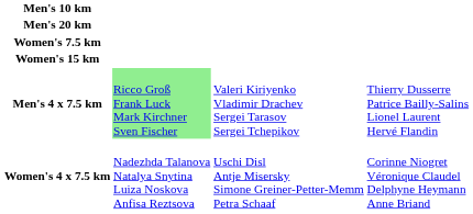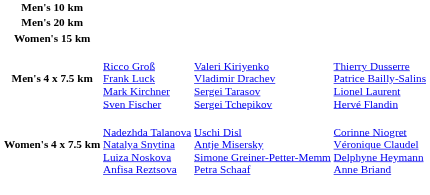 <table>
 <tr>
 <th scope="row">Men's 10 km<br></th>
 <td></td>
 <td></td>
 <td></td>
 </tr>
 <tr>
 <th scope="row">Men's 20 km<br></th>
 <td></td>
 <td></td>
 <td></td>
 </tr>
 <tr>
-<th scope="row">Women's 7.5 km<br></th>
-<td></td>
-<td></td>
-<td></td>
-</tr>
-<tr>
 <th scope="row">Women's 15 km<br></th>
 <td></td>
 <td></td>
 <td></td>
 </tr>
 <tr>
 <th scope="row">Men's 4 x 7.5 km<br></th>
-<td style="background: lightgreen;"> <br> <a href='#'>Ricco Groß</a> <br> <a href='#'>Frank Luck</a> <br> <a href='#'>Mark Kirchner</a> <br> <a href='#'>Sven Fischer</a></td>
+<td> <br> <a href='#'>Ricco Groß</a> <br> <a href='#'>Frank Luck</a> <br> <a href='#'>Mark Kirchner</a> <br> <a href='#'>Sven Fischer</a></td>
 <td> <br> <a href='#'>Valeri Kiriyenko</a> <br> <a href='#'>Vladimir Drachev</a> <br> <a href='#'>Sergei Tarasov</a> <br> <a href='#'>Sergei Tchepikov</a></td>
 <td> <br> <a href='#'>Thierry Dusserre</a> <br> <a href='#'>Patrice Bailly-Salins</a> <br> <a href='#'>Lionel Laurent</a> <br> <a href='#'>Hervé Flandin</a></td>
 </tr>
 <tr>
 <th scope="row">Women's 4 x 7.5 km <br></th>
 <td> <br> <a href='#'>Nadezhda Talanova</a> <br>  <a href='#'>Natalya Snytina</a> <br>  <a href='#'>Luiza Noskova</a> <br>  <a href='#'>Anfisa Reztsova</a></td>
 <td> <br> <a href='#'>Uschi Disl</a> <br>  <a href='#'>Antje Misersky</a> <br>  <a href='#'>Simone Greiner-Petter-Memm</a> <br>  <a href='#'>Petra Schaaf</a></td>
 <td> <br> <a href='#'>Corinne Niogret</a> <br>  <a href='#'>Véronique Claudel</a> <br>  <a href='#'>Delphyne Heymann</a> <br> <a href='#'>Anne Briand</a></td>
 </tr>
 <tr>
 </tr>
 </table>
